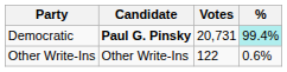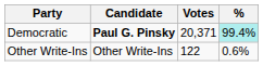 <table class="wikitable">
 <tr>
 <th>Party</th>
 <th>Candidate</th>
 <th>Votes</th>
 <th>%</th>
 </tr>
 <tr>
 <td>Democratic</td>
 <td><strong>Paul G. Pinsky</strong></td>
-<td>20,731</td>
+<td>20,371</td>
 <td style="background: paleturquoise;">99.4%</td>
 </tr>
 <tr>
 <td>Other Write-Ins</td>
 <td>Other Write-Ins</td>
 <td>122</td>
 <td>0.6%</td>
 </tr>
 </table>
